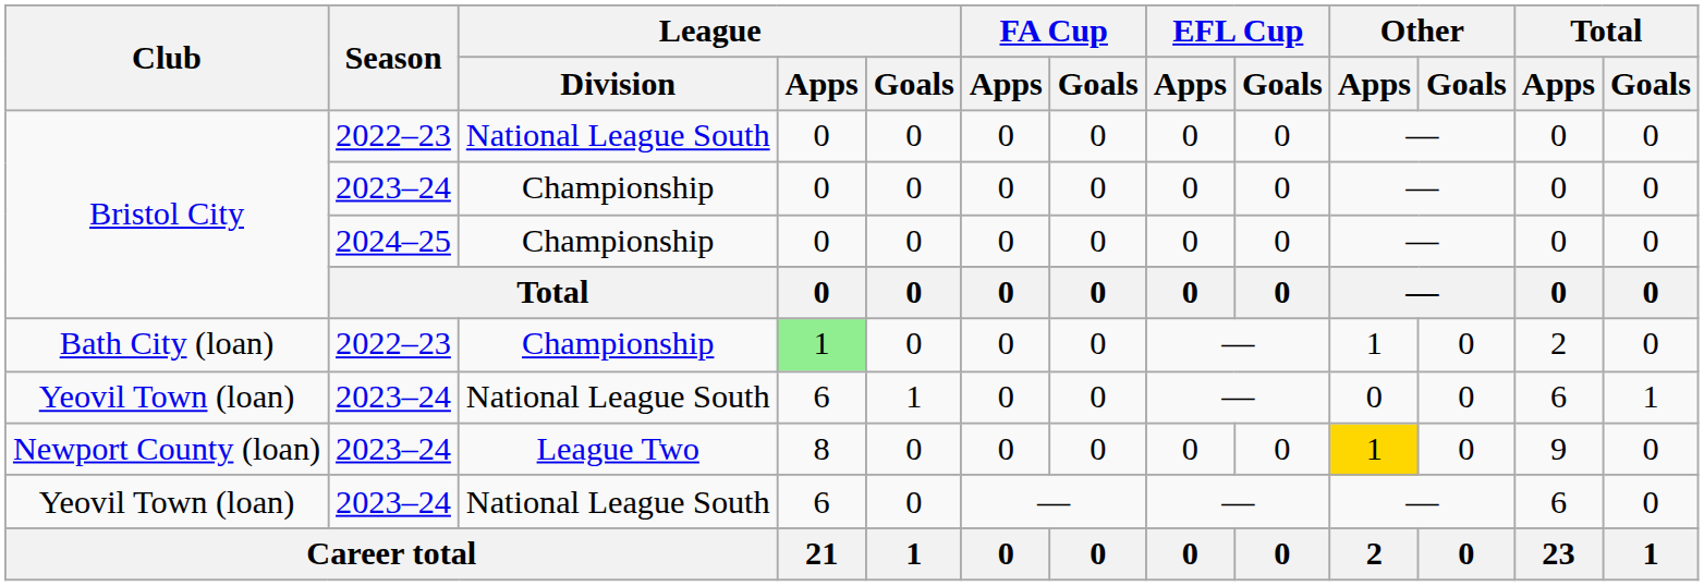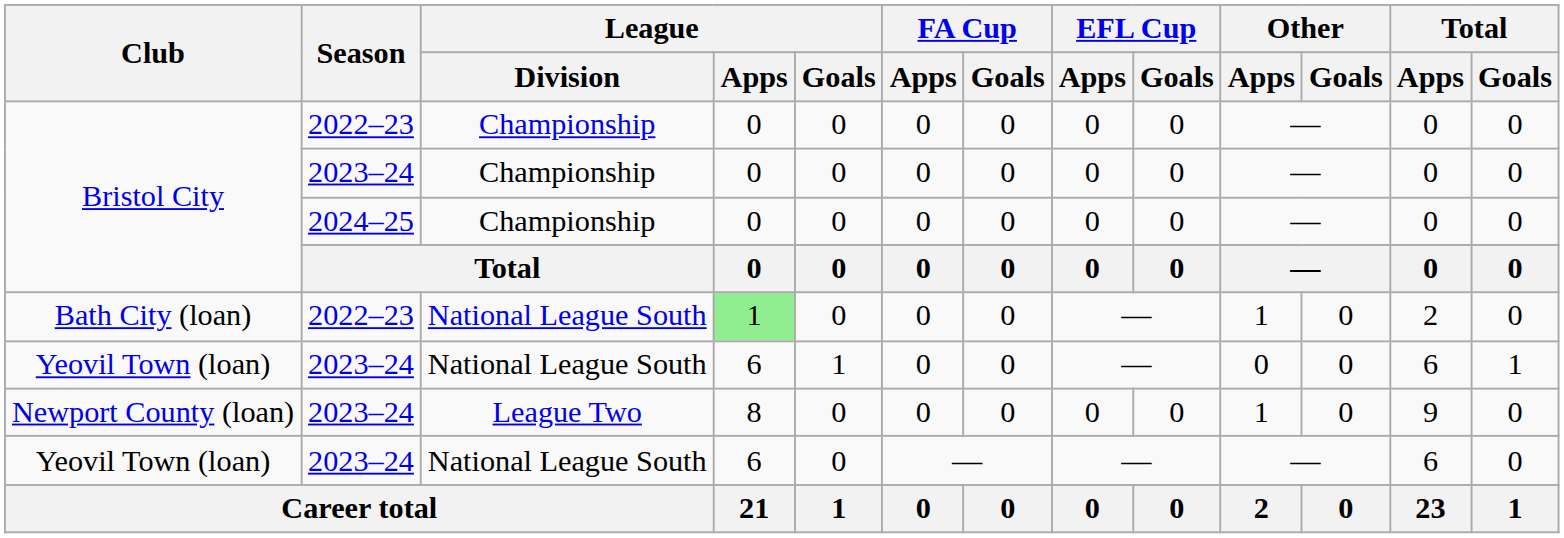 <table class=wikitable style="text-align: center">
 <tr>
 <th rowspan=2>Club</th>
 <th rowspan=2>Season</th>
 <th colspan=3>League</th>
 <th colspan=2><a href='#'>FA Cup</a></th>
 <th colspan=2><a href='#'>EFL Cup</a></th>
 <th colspan=2>Other</th>
 <th colspan=2>Total</th>
 </tr>
 <tr>
 <th>Division</th>
 <th>Apps</th>
 <th>Goals</th>
 <th>Apps</th>
 <th>Goals</th>
 <th>Apps</th>
 <th>Goals</th>
 <th>Apps</th>
 <th>Goals</th>
 <th>Apps</th>
 <th>Goals</th>
 </tr>
 <tr>
 <td rowspan=4><a href='#'>Bristol City</a></td>
 <td><a href='#'>2022–23</a></td>
-<td><a href='#'>National League South</a></td>
+<td><a href='#'>Championship</a></td>
 <td>0</td>
 <td>0</td>
 <td>0</td>
 <td>0</td>
 <td>0</td>
 <td>0</td>
 <td colspan=2>—</td>
 <td>0</td>
 <td>0</td>
 </tr>
 <tr>
 <td><a href='#'>2023–24</a></td>
 <td>Championship</td>
 <td>0</td>
 <td>0</td>
 <td>0</td>
 <td>0</td>
 <td>0</td>
 <td>0</td>
 <td colspan=2>—</td>
 <td>0</td>
 <td>0</td>
 </tr>
 <tr>
 <td><a href='#'>2024–25</a></td>
 <td>Championship</td>
 <td>0</td>
 <td>0</td>
 <td>0</td>
 <td>0</td>
 <td>0</td>
 <td>0</td>
 <td colspan=2>—</td>
 <td>0</td>
 <td>0</td>
 </tr>
 <tr>
 <th colspan=2>Total</th>
 <th>0</th>
 <th>0</th>
 <th>0</th>
 <th>0</th>
 <th>0</th>
 <th>0</th>
 <th colspan=2>—</th>
 <th>0</th>
 <th>0</th>
 </tr>
 <tr>
 <td><a href='#'>Bath City</a> (loan)</td>
 <td><a href='#'>2022–23</a></td>
-<td><a href='#'>Championship</a></td>
+<td><a href='#'>National League South</a></td>
 <td style="background: lightgreen;">1</td>
 <td>0</td>
 <td>0</td>
 <td>0</td>
 <td colspan=2>—</td>
 <td>1</td>
 <td>0</td>
 <td>2</td>
 <td>0</td>
 </tr>
 <tr>
 <td><a href='#'>Yeovil Town</a> (loan)</td>
 <td><a href='#'>2023–24</a></td>
 <td>National League South</td>
 <td>6</td>
 <td>1</td>
 <td>0</td>
 <td>0</td>
 <td colspan=2>—</td>
 <td>0</td>
 <td>0</td>
 <td>6</td>
 <td>1</td>
 </tr>
 <tr>
 <td><a href='#'>Newport County</a> (loan)</td>
 <td><a href='#'>2023–24</a></td>
 <td><a href='#'>League Two</a></td>
 <td>8</td>
 <td>0</td>
 <td>0</td>
 <td>0</td>
 <td>0</td>
 <td>0</td>
-<td style="background: gold;">1</td>
+<td>1</td>
 <td>0</td>
 <td>9</td>
 <td>0</td>
 </tr>
 <tr>
 <td>Yeovil Town (loan)</td>
 <td><a href='#'>2023–24</a></td>
 <td>National League South</td>
 <td>6</td>
 <td>0</td>
 <td colspan=2>—</td>
 <td colspan=2>—</td>
 <td colspan=2>—</td>
 <td>6</td>
 <td>0</td>
 </tr>
 <tr>
 <th colspan=3>Career total</th>
 <th>21</th>
 <th>1</th>
 <th>0</th>
 <th>0</th>
 <th>0</th>
 <th>0</th>
 <th>2</th>
 <th>0</th>
 <th>23</th>
 <th>1</th>
 </tr>
 </table>
